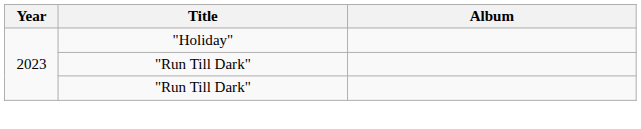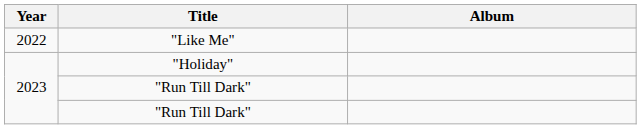 <table class="wikitable plainrowheaders" style="text-align:center;">
 <tr>
 <th scope="col" style="width:50px;">Year</th>
 <th scope="col" style="width:300px;">Title</th>
 <th scope="col" style="width:300px;">Album</th>
+</tr>
+<tr>
+<td>2022</td>
+<td>"Like Me" </td>
+<td></td>
 </tr>
 <tr>
 <td rowspan="3">2023</td>
 <td>"Holiday" </td>
 <td></td>
 </tr>
 <tr>
 <td>"Run Till Dark" </td>
 <td></td>
 </tr>
 <tr>
 <td>"Run Till Dark"  </td>
 <td></td>
 </tr>
 </table>
